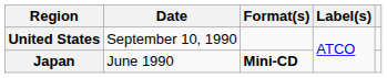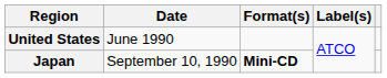 <table class="wikitable plainrowheaders">
 <tr>
 <th scope="col">Region</th>
 <th scope="col">Date</th>
 <th scope="col">Format(s)</th>
 <th scope="col">Label(s)</th>
 <th scope="col"></th>
 </tr>
 <tr>
 <th scope="row">United States</th>
-<td>September 10, 1990</td>
+<td>June 1990</td>
 <td></td>
 <td rowspan="2"><a href='#'>ATCO</a></td>
 <td></td>
 </tr>
 <tr>
 <th scope="row">Japan</th>
-<td>June 1990</td>
+<td>September 10, 1990</td>
 <td><strong>Mini-CD</strong></td>
 <td></td>
 </tr>
 </table>
